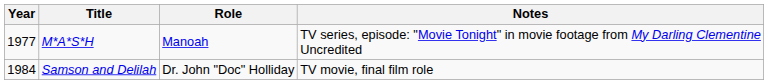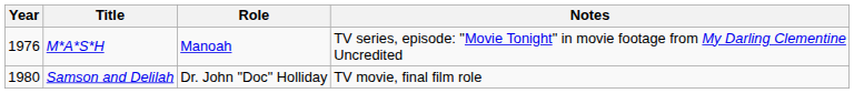 <table class="wikitable sortable">
 <tr>
 <th>Year</th>
 <th>Title</th>
 <th>Role</th>
 <th class="unsortable">Notes</th>
 </tr>
 <tr>
-<td>1977</td>
+<td>1976</td>
 <td><em><a href='#'>M*A*S*H</a></em></td>
 <td><a href='#'>Manoah</a></td>
 <td>TV series, episode: "<a href='#'>Movie Tonight</a>" in movie footage from <em><a href='#'>My Darling Clementine</a></em><br>Uncredited</td>
 </tr>
 <tr>
-<td>1984</td>
+<td>1980</td>
 <td><em><a href='#'>Samson and Delilah</a></em></td>
 <td>Dr. John "Doc" Holliday</td>
 <td>TV movie, final film role</td>
 </tr>
 </table>
